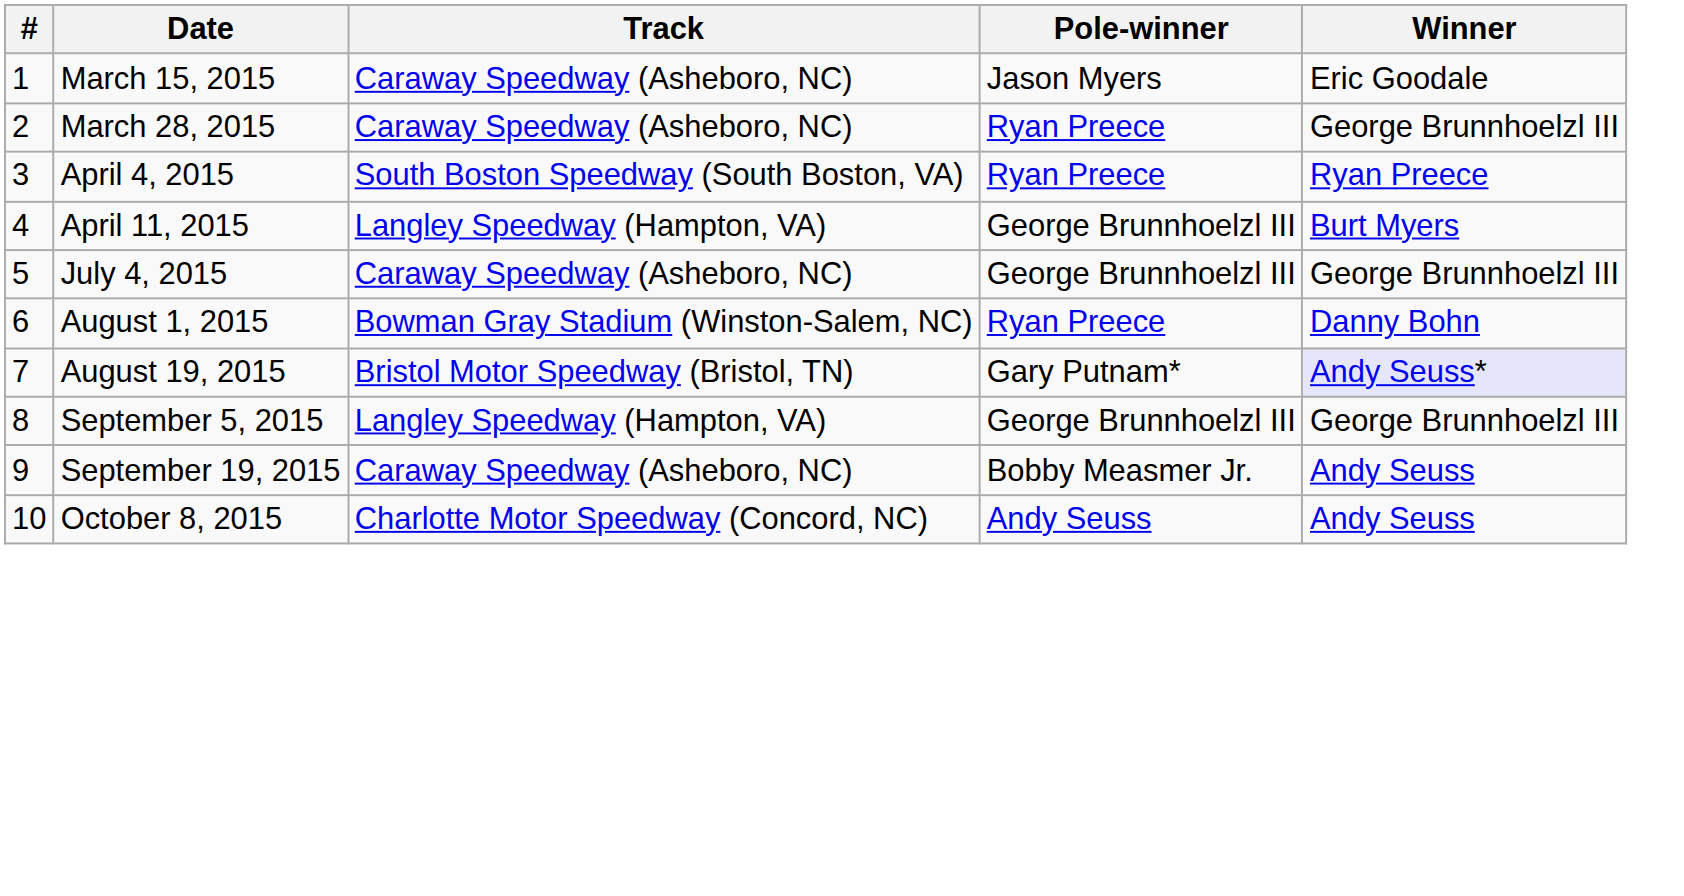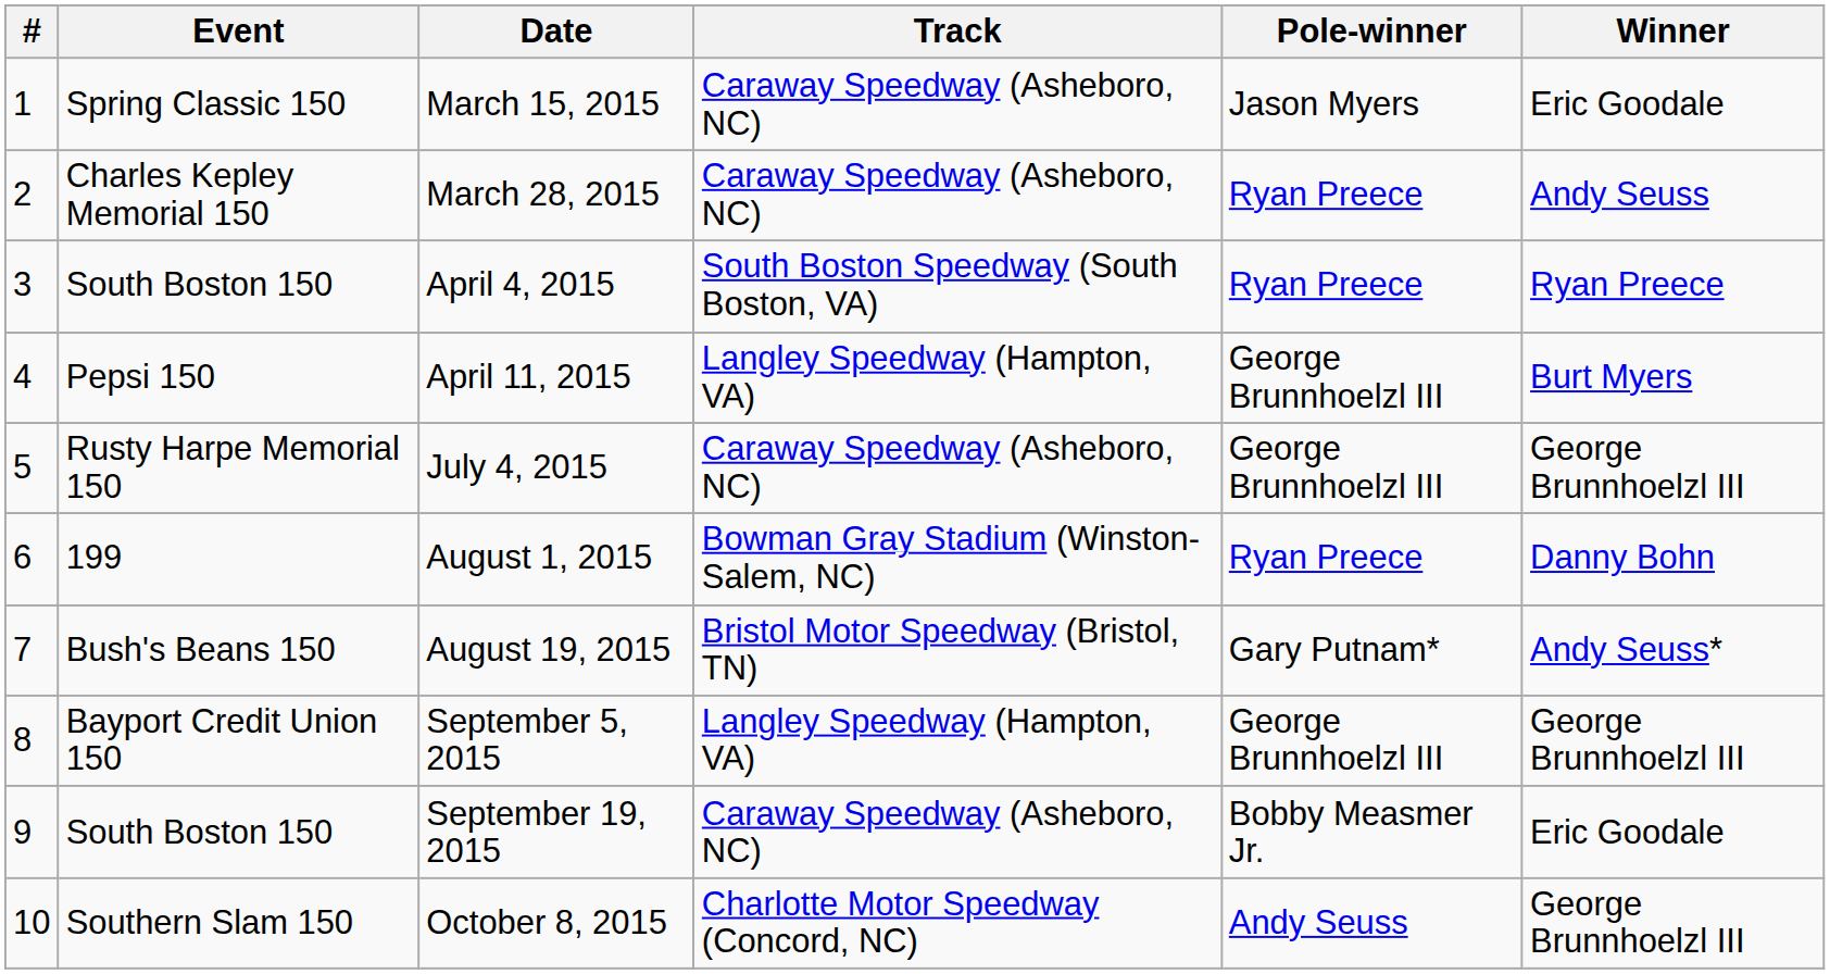 <table class="wikitable">
 <tr>
 <th>#</th>
+<th>Event</th>
 <th>Date</th>
 <th>Track</th>
 <th>Pole-winner</th>
 <th>Winner</th>
 </tr>
 <tr>
 <td>1</td>
+<td>Spring Classic 150</td>
 <td>March 15, 2015</td>
 <td><a href='#'>Caraway Speedway</a> (Asheboro, NC)</td>
 <td>Jason Myers</td>
 <td>Eric Goodale</td>
 </tr>
 <tr>
 <td>2</td>
+<td>Charles Kepley Memorial 150</td>
 <td>March 28, 2015</td>
 <td><a href='#'>Caraway Speedway</a> (Asheboro, NC)</td>
 <td><a href='#'>Ryan Preece</a></td>
-<td>George Brunnhoelzl III</td>
+<td><a href='#'>Andy Seuss</a></td>
 </tr>
 <tr>
 <td>3</td>
+<td>South Boston 150</td>
 <td>April 4, 2015</td>
 <td><a href='#'>South Boston Speedway</a> (South Boston, VA)</td>
 <td><a href='#'>Ryan Preece</a></td>
 <td><a href='#'>Ryan Preece</a></td>
 </tr>
 <tr>
 <td>4</td>
+<td>Pepsi 150</td>
 <td>April 11, 2015</td>
 <td><a href='#'>Langley Speedway</a> (Hampton, VA)</td>
 <td>George Brunnhoelzl III</td>
 <td><a href='#'>Burt Myers</a></td>
 </tr>
 <tr>
 <td>5</td>
+<td>Rusty Harpe Memorial 150</td>
 <td>July 4, 2015</td>
 <td><a href='#'>Caraway Speedway</a> (Asheboro, NC)</td>
 <td>George Brunnhoelzl III</td>
 <td>George Brunnhoelzl III</td>
 </tr>
 <tr>
 <td>6</td>
+<td> 199</td>
 <td>August 1, 2015</td>
 <td><a href='#'>Bowman Gray Stadium</a> (Winston-Salem, NC)</td>
 <td><a href='#'>Ryan Preece</a></td>
 <td><a href='#'>Danny Bohn</a></td>
 </tr>
 <tr>
 <td>7</td>
+<td>Bush's Beans 150</td>
 <td>August 19, 2015</td>
 <td><a href='#'>Bristol Motor Speedway</a> (Bristol, TN)</td>
 <td>Gary Putnam*</td>
-<td style="background: lavender;"><a href='#'>Andy Seuss</a>*</td>
+<td><a href='#'>Andy Seuss</a>*</td>
 </tr>
 <tr>
 <td>8</td>
+<td>Bayport Credit Union 150</td>
 <td>September 5, 2015</td>
 <td><a href='#'>Langley Speedway</a> (Hampton, VA)</td>
 <td>George Brunnhoelzl III</td>
 <td>George Brunnhoelzl III</td>
 </tr>
 <tr>
 <td>9</td>
+<td>South Boston 150</td>
 <td>September 19, 2015</td>
 <td><a href='#'>Caraway Speedway</a> (Asheboro, NC)</td>
 <td>Bobby Measmer Jr.</td>
-<td><a href='#'>Andy Seuss</a></td>
+<td>Eric Goodale</td>
 </tr>
 <tr>
 <td>10</td>
+<td>Southern Slam 150</td>
 <td>October 8, 2015</td>
 <td><a href='#'>Charlotte Motor Speedway</a> (Concord, NC)</td>
 <td><a href='#'>Andy Seuss</a></td>
-<td><a href='#'>Andy Seuss</a></td>
+<td>George Brunnhoelzl III</td>
 </tr>
 </table>
